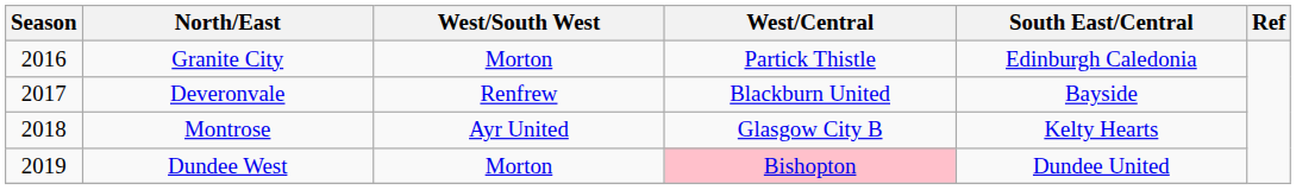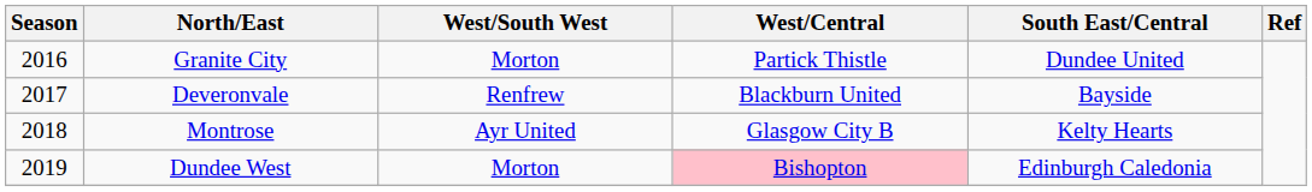 <table class="wikitable" style="text-align: center;">
 <tr>
 <th>Season</th>
 <th scope="col" style="width: 200px;">North/East</th>
 <th scope="col" style="width: 200px;">West/South West</th>
 <th scope="col" style="width: 200px;">West/Central</th>
 <th scope="col" style="width: 200px;">South East/Central</th>
 <th>Ref</th>
 </tr>
 <tr>
 <td>2016</td>
 <td><a href='#'>Granite City</a></td>
 <td><a href='#'>Morton</a></td>
 <td><a href='#'>Partick Thistle</a></td>
-<td><a href='#'>Edinburgh Caledonia</a></td>
+<td><a href='#'>Dundee United</a></td>
 </tr>
 <tr>
 <td>2017</td>
 <td><a href='#'>Deveronvale</a></td>
 <td><a href='#'>Renfrew</a></td>
 <td><a href='#'>Blackburn United</a></td>
 <td><a href='#'>Bayside</a></td>
 </tr>
 <tr>
 <td>2018</td>
 <td><a href='#'>Montrose</a></td>
 <td><a href='#'>Ayr United</a></td>
 <td><a href='#'>Glasgow City B</a></td>
 <td><a href='#'>Kelty Hearts</a></td>
 </tr>
 <tr>
 <td>2019</td>
 <td><a href='#'>Dundee West</a></td>
 <td><a href='#'>Morton</a></td>
 <td style="background: pink;"><a href='#'>Bishopton</a></td>
-<td><a href='#'>Dundee United</a></td>
+<td><a href='#'>Edinburgh Caledonia</a></td>
 </tr>
 <tr>
 </tr>
 </table>
